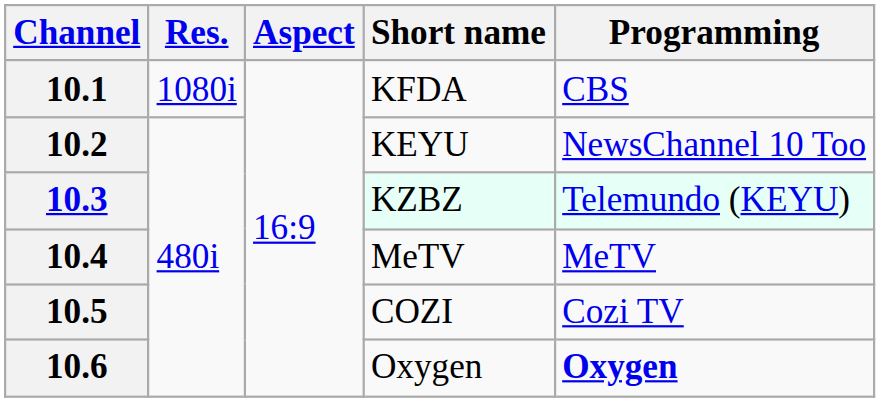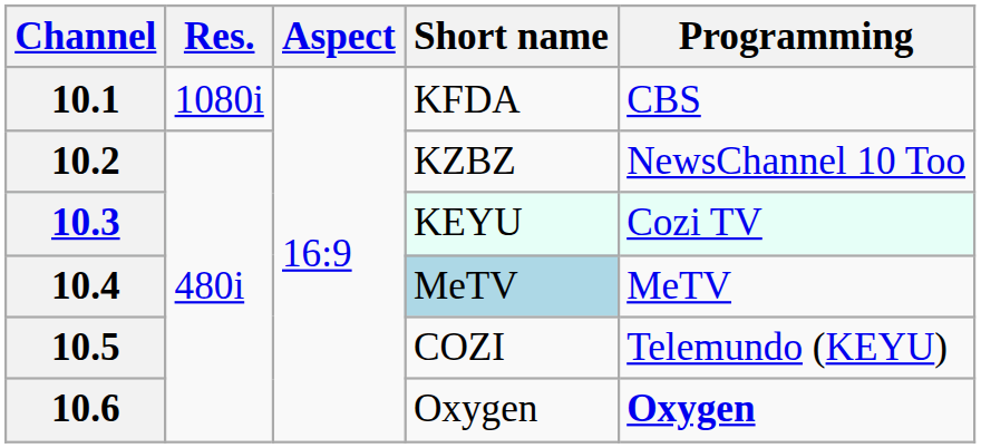 <table class="wikitable">
 <tr>
 <th scope = "col"><a href='#'>Channel</a></th>
 <th scope = "col"><a href='#'>Res.</a></th>
 <th scope = "col"><a href='#'>Aspect</a></th>
 <th scope = "col">Short name</th>
 <th scope = "col">Programming</th>
 </tr>
 <tr>
 <th scope = "row">10.1</th>
 <td><a href='#'>1080i</a></td>
 <td rowspan="6"><a href='#'>16:9</a></td>
 <td>KFDA</td>
 <td><a href='#'>CBS</a></td>
 </tr>
 <tr>
 <th scope = "row">10.2</th>
 <td rowspan="5"><a href='#'>480i</a></td>
-<td>KEYU</td>
+<td>KZBZ</td>
 <td><a href='#'>NewsChannel 10 Too</a></td>
 </tr>
 <tr style="background-color: #E6FFF7;">
 <th scope = "row"><a href='#'>10.3</a></th>
-<td>KZBZ</td>
-<td><a href='#'>Telemundo</a> (<a href='#'>KEYU</a>)</td>
+<td>KEYU</td>
+<td><a href='#'>Cozi TV</a></td>
 </tr>
 <tr>
 <th scope = "row">10.4</th>
-<td>MeTV</td>
+<td style="background: lightblue;">MeTV</td>
 <td><a href='#'>MeTV</a></td>
 </tr>
 <tr>
 <th scope = "row">10.5</th>
 <td>COZI</td>
-<td><a href='#'>Cozi TV</a></td>
+<td><a href='#'>Telemundo</a> (<a href='#'>KEYU</a>)</td>
 </tr>
 <tr>
 <th scope = "row">10.6</th>
 <td>Oxygen</td>
 <td><strong><a href='#'>Oxygen</a></strong></td>
 </tr>
 </table>
